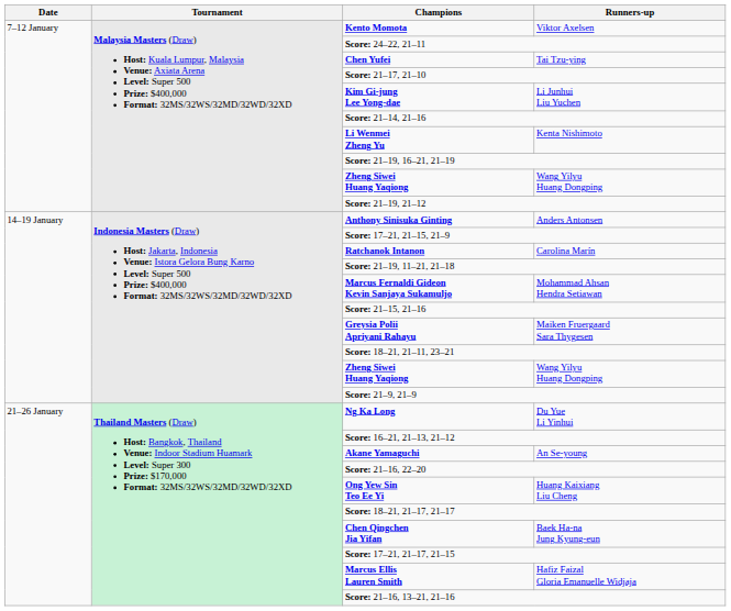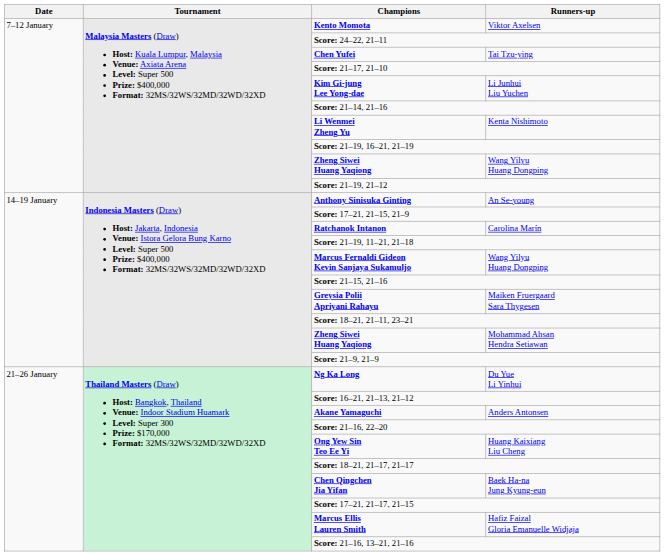 <table class="wikitable" style="font-size:80%">
 <tr>
 <th width="110">Date</th>
 <th width="330">Tournament</th>
 <th width="250">Champions</th>
 <th width="250">Runners-up</th>
 </tr>
 <tr valign="top">
 <td rowspan="10">7–12 January</td>
 <td bgcolor="#E9E9E9" rowspan="10"><br><strong> <a href='#'>Malaysia Masters</a></strong> (<a href='#'>Draw</a>)<ul><li><strong>Host:</strong> <a href='#'>Kuala Lumpur</a>, <a href='#'>Malaysia</a></li><li><strong>Venue:</strong> <a href='#'>Axiata Arena</a></li><li><strong>Level:</strong> Super 500</li><li><strong>Prize:</strong> $400,000</li><li><strong>Format:</strong> 32MS/32WS/32MD/32WD/32XD</li></ul></td>
 <td><strong> <a href='#'>Kento Momota</a></strong></td>
 <td> <a href='#'>Viktor Axelsen</a></td>
 </tr>
 <tr>
 <td colspan="2"><strong>Score:</strong> 24–22, 21–11</td>
 </tr>
 <tr valign="top">
 <td><strong> <a href='#'>Chen Yufei</a></strong></td>
 <td> <a href='#'>Tai Tzu-ying</a></td>
 </tr>
 <tr>
 <td colspan="2"><strong>Score:</strong> 21–17, 21–10</td>
 </tr>
 <tr valign="top">
 <td><strong> <a href='#'>Kim Gi-jung</a><br> <a href='#'>Lee Yong-dae</a></strong></td>
 <td> <a href='#'>Li Junhui</a><br> <a href='#'>Liu Yuchen</a></td>
 </tr>
 <tr>
 <td colspan="2"><strong>Score:</strong> 21–14, 21–16</td>
 </tr>
 <tr valign="top">
 <td><strong> <a href='#'>Li Wenmei</a><br> <a href='#'>Zheng Yu</a></strong></td>
 <td> <a href='#'>Kenta Nishimoto</a></td>
 </tr>
 <tr>
 <td colspan="2"><strong>Score:</strong> 21–19, 16–21, 21–19</td>
 </tr>
 <tr valign="top">
 <td><strong> <a href='#'>Zheng Siwei</a><br> <a href='#'>Huang Yaqiong</a></strong></td>
 <td> <a href='#'>Wang Yilyu</a><br> <a href='#'>Huang Dongping</a></td>
 </tr>
 <tr>
 <td colspan="2"><strong>Score:</strong> 21–19, 21–12</td>
 </tr>
 <tr valign="top">
 <td rowspan="10">14–19 January</td>
 <td bgcolor="#E9E9E9" rowspan="10"><br><strong> <a href='#'>Indonesia Masters</a></strong> (<a href='#'>Draw</a>)<ul><li><strong>Host:</strong> <a href='#'>Jakarta</a>, <a href='#'>Indonesia</a></li><li><strong>Venue:</strong> <a href='#'>Istora Gelora Bung Karno</a></li><li><strong>Level:</strong> Super 500</li><li><strong>Prize:</strong> $400,000</li><li><strong>Format:</strong> 32MS/32WS/32MD/32WD/32XD</li></ul></td>
 <td><strong> <a href='#'>Anthony Sinisuka Ginting</a></strong></td>
-<td> <a href='#'>Anders Antonsen</a></td>
+<td> <a href='#'>An Se-young</a></td>
 </tr>
 <tr>
 <td colspan="2"><strong>Score:</strong> 17–21, 21–15, 21–9</td>
 </tr>
 <tr valign="top">
 <td><strong> <a href='#'>Ratchanok Intanon</a></strong></td>
 <td> <a href='#'>Carolina Marín</a></td>
 </tr>
 <tr>
 <td colspan="2"><strong>Score:</strong> 21–19, 11–21, 21–18</td>
 </tr>
 <tr valign="top">
 <td><strong> <a href='#'>Marcus Fernaldi Gideon</a><br> <a href='#'>Kevin Sanjaya Sukamuljo</a></strong></td>
-<td> <a href='#'>Mohammad Ahsan</a><br> <a href='#'>Hendra Setiawan</a></td>
+<td> <a href='#'>Wang Yilyu</a><br> <a href='#'>Huang Dongping</a></td>
 </tr>
 <tr>
 <td colspan="2"><strong>Score:</strong> 21–15, 21–16</td>
 </tr>
 <tr valign="top">
 <td><strong> <a href='#'>Greysia Polii</a><br> <a href='#'>Apriyani Rahayu</a></strong></td>
 <td> <a href='#'>Maiken Fruergaard</a><br> <a href='#'>Sara Thygesen</a></td>
 </tr>
 <tr>
 <td colspan="2"><strong>Score:</strong> 18–21, 21–11, 23–21</td>
 </tr>
 <tr valign="top">
 <td><strong> <a href='#'>Zheng Siwei</a><br> <a href='#'>Huang Yaqiong</a></strong></td>
-<td> <a href='#'>Wang Yilyu</a><br> <a href='#'>Huang Dongping</a></td>
+<td> <a href='#'>Mohammad Ahsan</a><br> <a href='#'>Hendra Setiawan</a></td>
 </tr>
 <tr>
 <td colspan="2"><strong>Score:</strong> 21–9, 21–9</td>
 </tr>
 <tr valign="top">
 <td rowspan="10">21–26 January</td>
 <td bgcolor="#C7F2D5" rowspan="10"><br><strong> <a href='#'>Thailand Masters</a></strong> (<a href='#'>Draw</a>)<ul><li><strong>Host:</strong> <a href='#'>Bangkok</a>, <a href='#'>Thailand</a></li><li><strong>Venue:</strong> <a href='#'>Indoor Stadium Huamark</a></li><li><strong>Level:</strong> Super 300</li><li><strong>Prize:</strong> $170,000</li><li><strong>Format:</strong> 32MS/32WS/32MD/32WD/32XD</li></ul></td>
 <td><strong> <a href='#'>Ng Ka Long</a></strong></td>
 <td> <a href='#'>Du Yue</a><br> <a href='#'>Li Yinhui</a></td>
 </tr>
 <tr>
 <td colspan="2"><strong>Score:</strong> 16–21, 21–13, 21–12</td>
 </tr>
 <tr valign="top">
 <td><strong> <a href='#'>Akane Yamaguchi</a></strong></td>
-<td> <a href='#'>An Se-young</a></td>
+<td> <a href='#'>Anders Antonsen</a></td>
 </tr>
 <tr>
 <td colspan="2"><strong>Score:</strong> 21–16, 22–20</td>
 </tr>
 <tr valign="top">
 <td><strong> <a href='#'>Ong Yew Sin</a><br> <a href='#'>Teo Ee Yi</a></strong></td>
 <td> <a href='#'>Huang Kaixiang</a><br> <a href='#'>Liu Cheng</a></td>
 </tr>
 <tr>
 <td colspan="2"><strong>Score:</strong> 18–21, 21–17, 21–17</td>
 </tr>
 <tr valign="top">
 <td><strong> <a href='#'>Chen Qingchen</a><br> <a href='#'>Jia Yifan</a></strong></td>
 <td> <a href='#'>Baek Ha-na</a><br> <a href='#'>Jung Kyung-eun</a></td>
 </tr>
 <tr>
 <td colspan="2"><strong>Score:</strong> 17–21, 21–17, 21–15</td>
 </tr>
 <tr valign="top">
 <td><strong> <a href='#'>Marcus Ellis</a><br> <a href='#'>Lauren Smith</a></strong></td>
 <td> <a href='#'>Hafiz Faizal</a><br> <a href='#'>Gloria Emanuelle Widjaja</a></td>
 </tr>
 <tr>
 <td colspan="2"><strong>Score:</strong> 21–16, 13–21, 21–16</td>
 </tr>
 </table>
